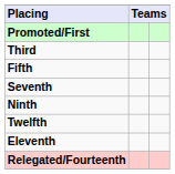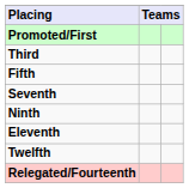 <table class=wikitable>
 <tr>
 </tr>
 <tr style="background: #E6E6FA;">
 <td><strong>Placing</strong></td>
 <td colspan="2" style="text-align:center"><strong>Teams</strong></td>
 </tr>
 <tr style="background: #ccffcc;">
 <td><strong>Promoted/First</strong></td>
 <td><strong></strong></td>
 <td><strong></strong></td>
 </tr>
 <tr>
 <td><strong>Third</strong></td>
 <td></td>
 <td></td>
 </tr>
 <tr>
 <td><strong>Fifth</strong></td>
 <td></td>
 <td></td>
 </tr>
 <tr>
 <td><strong>Seventh</strong></td>
 <td></td>
 <td></td>
 </tr>
 <tr>
 <td><strong>Ninth</strong></td>
 <td></td>
 <td></td>
 </tr>
 <tr>
-<td><strong>Twelfth</strong></td>
+<td><strong>Eleventh</strong></td>
 <td></td>
 <td></td>
 </tr>
 <tr>
-<td><strong>Eleventh</strong></td>
+<td><strong>Twelfth</strong></td>
 <td></td>
 <td></td>
 </tr>
 <tr style="background: #ffcccc;">
 <td><strong>Relegated/Fourteenth</strong></td>
 <td><em></em></td>
 <td><em></em></td>
 </tr>
 </table>
